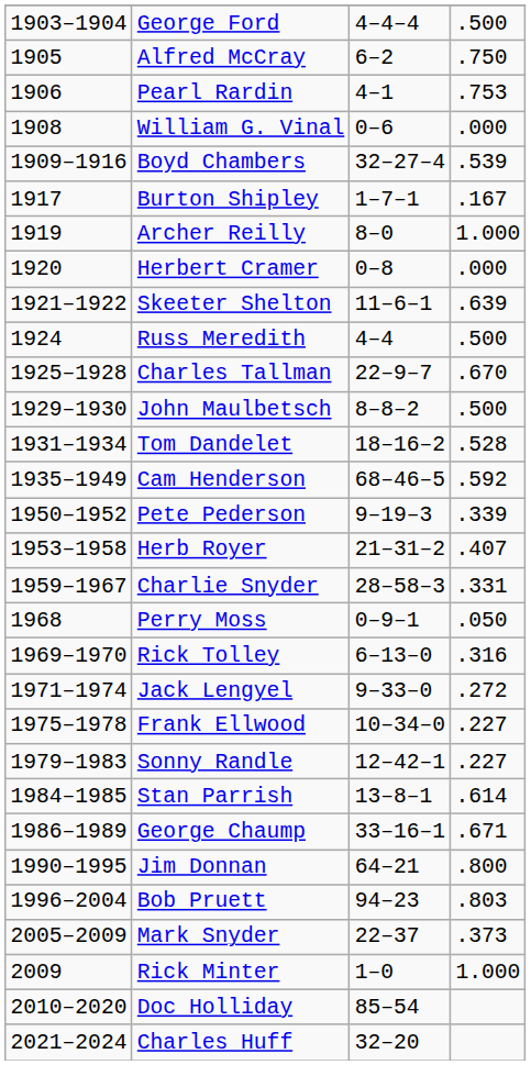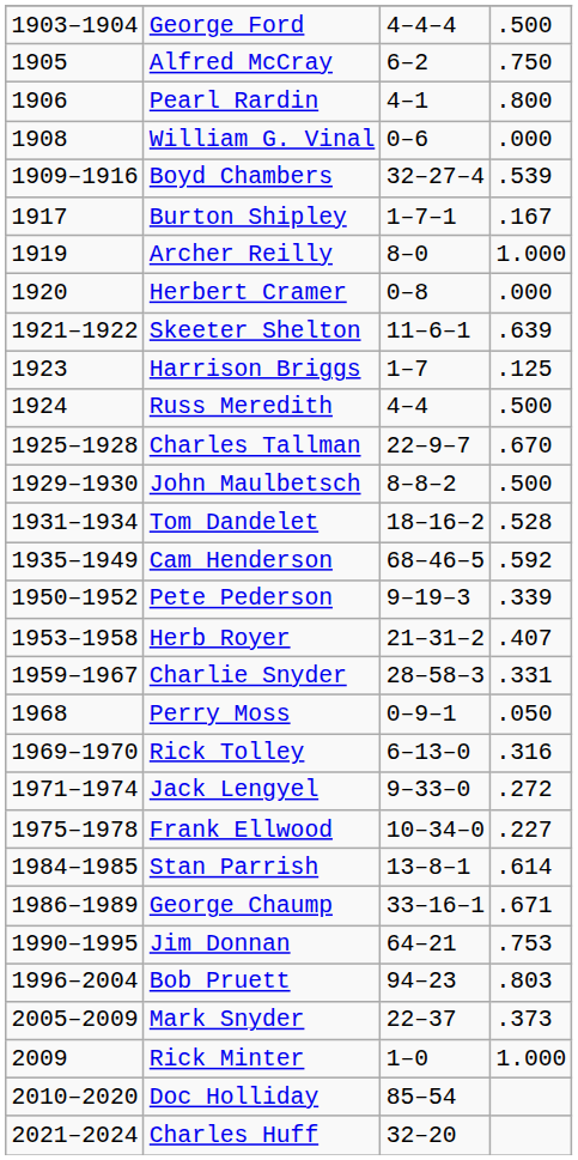 <table class="wikitable">
 <tr>
 </tr>
 <tr>
 <td>1903–1904</td>
 <td><a href='#'>George Ford</a></td>
 <td>4–4–4</td>
 <td>.500</td>
 </tr>
 <tr>
 <td>1905</td>
 <td><a href='#'>Alfred McCray</a></td>
 <td>6–2</td>
 <td>.750</td>
 </tr>
 <tr>
 <td>1906</td>
 <td><a href='#'>Pearl Rardin</a></td>
 <td>4–1</td>
-<td>.753</td>
+<td>.800</td>
 </tr>
 <tr>
 <td>1908</td>
 <td><a href='#'>William G. Vinal</a></td>
 <td>0–6</td>
 <td>.000</td>
 </tr>
 <tr>
 <td>1909–1916</td>
 <td><a href='#'>Boyd Chambers</a></td>
 <td>32–27–4</td>
 <td>.539</td>
 </tr>
 <tr>
 <td>1917</td>
 <td><a href='#'>Burton Shipley</a></td>
 <td>1–7–1</td>
 <td>.167</td>
 </tr>
 <tr>
 <td>1919</td>
 <td><a href='#'>Archer Reilly</a></td>
 <td>8–0</td>
 <td>1.000</td>
 </tr>
 <tr>
 <td>1920</td>
 <td><a href='#'>Herbert Cramer</a></td>
 <td>0–8</td>
 <td>.000</td>
 </tr>
 <tr>
 <td>1921–1922</td>
 <td><a href='#'>Skeeter Shelton</a></td>
 <td>11–6–1</td>
 <td>.639</td>
+</tr>
+<tr>
+<td>1923</td>
+<td><a href='#'>Harrison Briggs</a></td>
+<td>1–7</td>
+<td>.125</td>
 </tr>
 <tr>
 <td>1924</td>
 <td><a href='#'>Russ Meredith</a></td>
 <td>4–4</td>
 <td>.500</td>
 </tr>
 <tr>
 <td>1925–1928</td>
 <td><a href='#'>Charles Tallman</a></td>
 <td>22–9–7</td>
 <td>.670</td>
 </tr>
 <tr>
 <td>1929–1930</td>
 <td><a href='#'>John Maulbetsch</a></td>
 <td>8–8–2</td>
 <td>.500</td>
 </tr>
 <tr>
 <td>1931–1934</td>
 <td><a href='#'>Tom Dandelet</a></td>
 <td>18–16–2</td>
 <td>.528</td>
 </tr>
 <tr>
 <td>1935–1949</td>
 <td><a href='#'>Cam Henderson</a></td>
 <td>68–46–5</td>
 <td>.592</td>
 </tr>
 <tr>
 <td>1950–1952</td>
 <td><a href='#'>Pete Pederson</a></td>
 <td>9–19–3</td>
 <td>.339</td>
 </tr>
 <tr>
 <td>1953–1958</td>
 <td><a href='#'>Herb Royer</a></td>
 <td>21–31–2</td>
 <td>.407</td>
 </tr>
 <tr>
 <td>1959–1967</td>
 <td><a href='#'>Charlie Snyder</a></td>
 <td>28–58–3</td>
 <td>.331</td>
 </tr>
 <tr>
 <td>1968</td>
 <td><a href='#'>Perry Moss</a></td>
 <td>0–9–1</td>
 <td>.050</td>
 </tr>
 <tr>
 <td>1969–1970</td>
 <td><a href='#'>Rick Tolley</a></td>
 <td>6–13–0</td>
 <td>.316</td>
 </tr>
 <tr>
 <td>1971–1974</td>
 <td><a href='#'>Jack Lengyel</a></td>
 <td>9–33–0</td>
 <td>.272</td>
 </tr>
 <tr>
 <td>1975–1978</td>
 <td><a href='#'>Frank Ellwood</a></td>
 <td>10–34–0</td>
 <td>.227</td>
 </tr>
 <tr>
-<td>1979–1983</td>
-<td><a href='#'>Sonny Randle</a></td>
-<td>12–42–1</td>
-<td>.227</td>
-</tr>
-<tr>
 <td>1984–1985</td>
 <td><a href='#'>Stan Parrish</a></td>
 <td>13–8–1</td>
 <td>.614</td>
 </tr>
 <tr>
 <td>1986–1989</td>
 <td><a href='#'>George Chaump</a></td>
 <td>33–16–1</td>
 <td>.671</td>
 </tr>
 <tr>
 <td>1990–1995</td>
 <td><a href='#'>Jim Donnan</a></td>
 <td>64–21</td>
-<td>.800</td>
+<td>.753</td>
 </tr>
 <tr>
 <td>1996–2004</td>
 <td><a href='#'>Bob Pruett</a></td>
 <td>94–23</td>
 <td>.803</td>
 </tr>
 <tr>
 <td>2005–2009</td>
 <td><a href='#'>Mark Snyder</a></td>
 <td>22–37</td>
 <td>.373</td>
 </tr>
 <tr>
 <td>2009</td>
 <td><a href='#'>Rick Minter</a></td>
 <td>1–0</td>
 <td>1.000</td>
 </tr>
 <tr>
 <td>2010–2020</td>
 <td><a href='#'>Doc Holliday</a></td>
 <td>85–54</td>
 <td></td>
 </tr>
 <tr>
 <td>2021–2024</td>
 <td><a href='#'>Charles Huff</a></td>
 <td>32–20</td>
 <td></td>
 </tr>
 </table>
